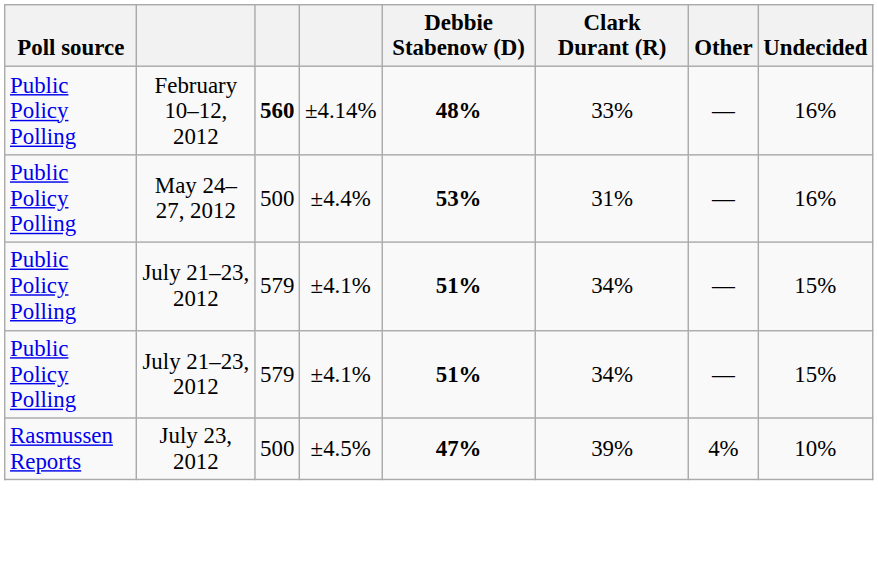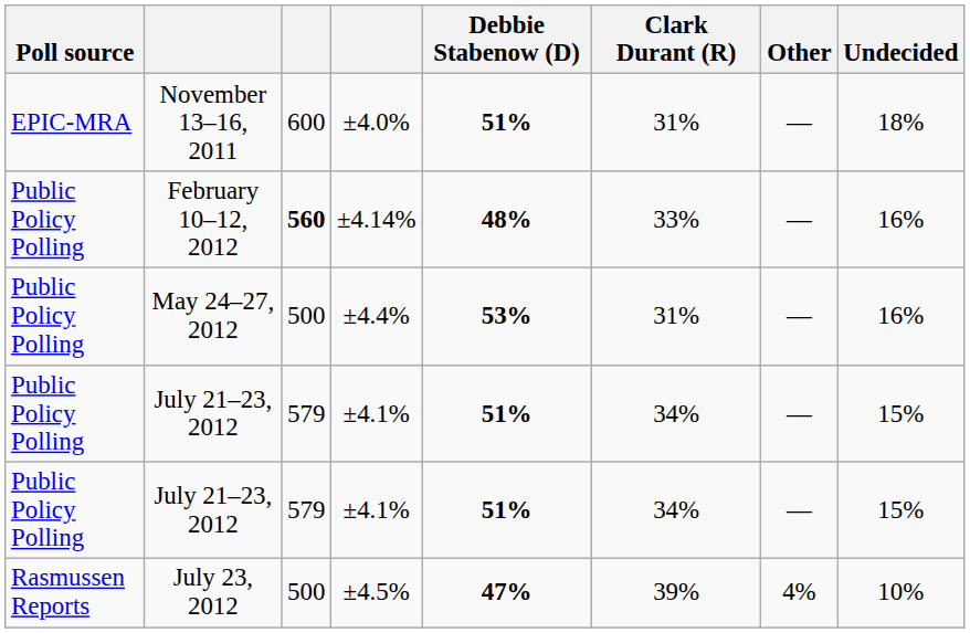 <table class="wikitable" style="text-align:center">
 <tr valign= bottom>
 <th>Poll source</th>
 <th></th>
 <th></th>
 <th></th>
 <th style="width:100px;">Debbie<br>Stabenow (D)</th>
 <th style="width:100px;">Clark<br>Durant (R)</th>
 <th>Other</th>
 <th>Undecided</th>
+</tr>
+<tr>
+<td align=left><a href='#'>EPIC-MRA</a></td>
+<td>November 13–16, 2011</td>
+<td>600</td>
+<td>±4.0%</td>
+<td><strong>51%</strong></td>
+<td>31%</td>
+<td>—</td>
+<td>18%</td>
 </tr>
 <tr>
 <td align=left><a href='#'>Public Policy Polling</a></td>
 <td>February 10–12, 2012</td>
 <td><strong>560</strong></td>
 <td>±4.14%</td>
 <td><strong>48%</strong></td>
 <td>33%</td>
 <td>—</td>
 <td>16%</td>
 </tr>
 <tr>
 <td align=left><a href='#'>Public Policy Polling</a></td>
 <td>May 24–27, 2012</td>
 <td>500</td>
 <td>±4.4%</td>
 <td><strong>53%</strong></td>
 <td>31%</td>
 <td>—</td>
 <td>16%</td>
 </tr>
 <tr>
 <td align=left><a href='#'>Public Policy Polling</a></td>
 <td>July 21–23, 2012</td>
 <td>579</td>
 <td>±4.1%</td>
 <td><strong>51%</strong></td>
 <td>34%</td>
 <td>—</td>
 <td>15%</td>
 </tr>
 <tr>
 <td align=left><a href='#'>Public Policy Polling</a></td>
 <td>July 21–23, 2012</td>
 <td>579</td>
 <td>±4.1%</td>
 <td><strong>51%</strong></td>
 <td>34%</td>
 <td>—</td>
 <td>15%</td>
 </tr>
 <tr>
 <td align=left><a href='#'>Rasmussen Reports</a></td>
 <td>July 23, 2012</td>
 <td>500</td>
 <td>±4.5%</td>
 <td><strong>47%</strong></td>
 <td>39%</td>
 <td>4%</td>
 <td>10%</td>
 </tr>
 </table>
